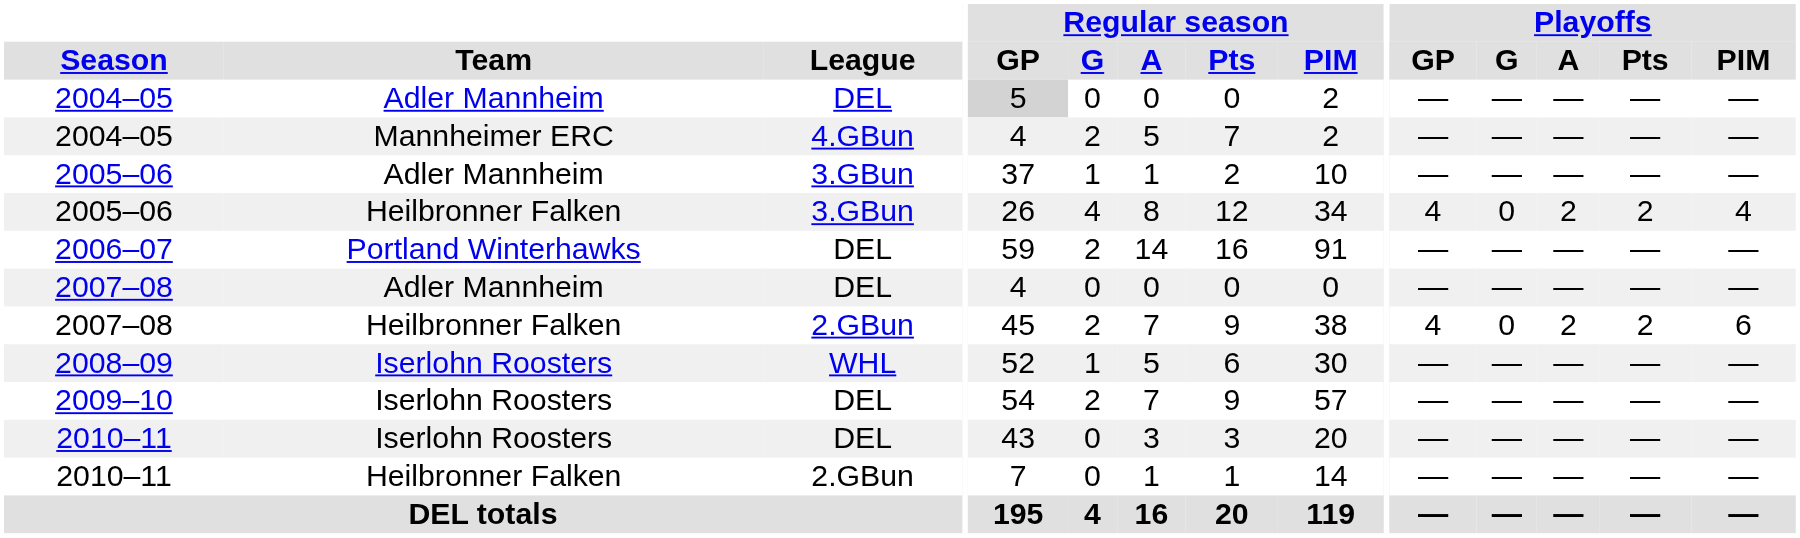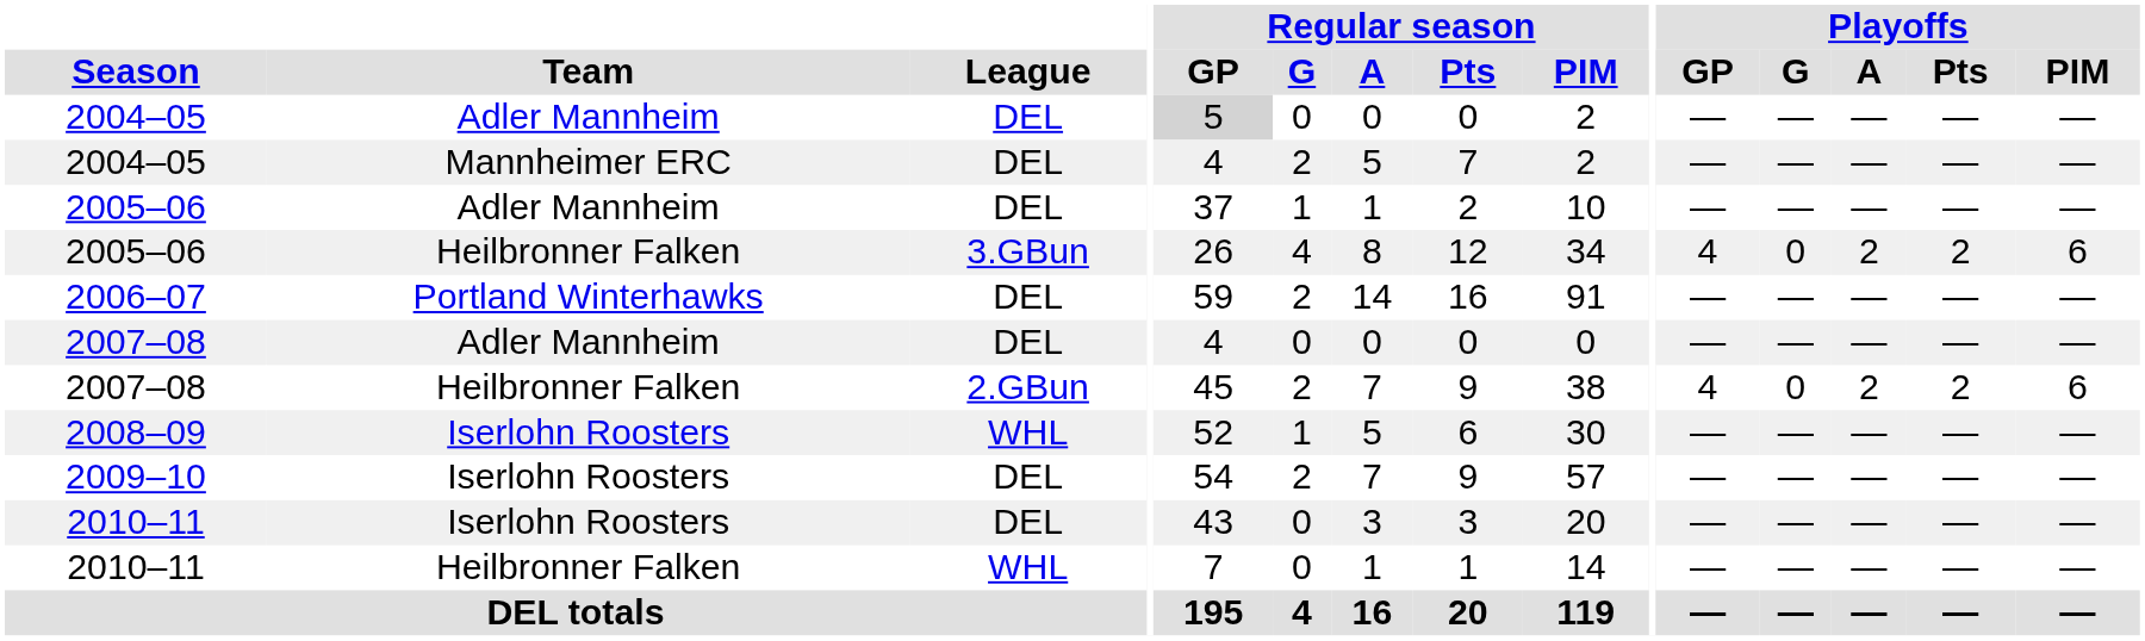 <table border="0" cellpadding="1" cellspacing="0" style="text-align:center; width:75%">
 <tr bgcolor="#e0e0e0">
 <th colspan="3" bgcolor="#ffffff"></th>
 <th rowspan="99" bgcolor="#ffffff"></th>
 <th colspan="5"><a href='#'>Regular season</a></th>
 <th rowspan="99" bgcolor="#ffffff"></th>
 <th colspan="5"><a href='#'>Playoffs</a></th>
 </tr>
 <tr bgcolor="#e0e0e0">
 <th><a href='#'>Season</a></th>
 <th>Team</th>
 <th>League</th>
 <th>GP</th>
 <th><a href='#'>G</a></th>
 <th><a href='#'>A</a></th>
 <th><a href='#'>Pts</a></th>
 <th><a href='#'>PIM</a></th>
 <th>GP</th>
 <th>G</th>
 <th>A</th>
 <th>Pts</th>
 <th>PIM</th>
 </tr>
 <tr ALIGN="center">
 <td><a href='#'>2004–05</a></td>
 <td><a href='#'>Adler Mannheim</a></td>
 <td><a href='#'>DEL</a></td>
 <td style="background: lightgrey;">5</td>
 <td>0</td>
 <td>0</td>
 <td>0</td>
 <td>2</td>
 <td>—</td>
 <td>—</td>
 <td>—</td>
 <td>—</td>
 <td>—</td>
 </tr>
 <tr ALIGN="center" bgcolor="#f0f0f0">
 <td>2004–05</td>
 <td>Mannheimer ERC</td>
-<td><a href='#'>4.GBun</a></td>
+<td>DEL</td>
 <td>4</td>
 <td>2</td>
 <td>5</td>
 <td>7</td>
 <td>2</td>
 <td>—</td>
 <td>—</td>
 <td>—</td>
 <td>—</td>
 <td>—</td>
 </tr>
 <tr ALIGN="center">
 <td><a href='#'>2005–06</a></td>
 <td>Adler Mannheim</td>
-<td><a href='#'>3.GBun</a></td>
+<td>DEL</td>
 <td>37</td>
 <td>1</td>
 <td>1</td>
 <td>2</td>
 <td>10</td>
 <td>—</td>
 <td>—</td>
 <td>—</td>
 <td>—</td>
 <td>—</td>
 </tr>
 <tr ALIGN="center" bgcolor="#f0f0f0">
 <td>2005–06</td>
 <td>Heilbronner Falken</td>
 <td><a href='#'>3.GBun</a></td>
 <td>26</td>
 <td>4</td>
 <td>8</td>
 <td>12</td>
 <td>34</td>
 <td>4</td>
 <td>0</td>
 <td>2</td>
 <td>2</td>
-<td>4</td>
+<td>6</td>
 </tr>
 <tr ALIGN="center">
 <td><a href='#'>2006–07</a></td>
 <td><a href='#'>Portland Winterhawks</a></td>
 <td>DEL</td>
 <td>59</td>
 <td>2</td>
 <td>14</td>
 <td>16</td>
 <td>91</td>
 <td>—</td>
 <td>—</td>
 <td>—</td>
 <td>—</td>
 <td>—</td>
 </tr>
 <tr ALIGN="center" bgcolor="#f0f0f0">
 <td><a href='#'>2007–08</a></td>
 <td>Adler Mannheim</td>
 <td>DEL</td>
 <td>4</td>
 <td>0</td>
 <td>0</td>
 <td>0</td>
 <td>0</td>
 <td>—</td>
 <td>—</td>
 <td>—</td>
 <td>—</td>
 <td>—</td>
 </tr>
 <tr ALIGN="center">
 <td>2007–08</td>
 <td>Heilbronner Falken</td>
 <td><a href='#'>2.GBun</a></td>
 <td>45</td>
 <td>2</td>
 <td>7</td>
 <td>9</td>
 <td>38</td>
 <td>4</td>
 <td>0</td>
 <td>2</td>
 <td>2</td>
 <td>6</td>
 </tr>
 <tr ALIGN="center" bgcolor="#f0f0f0">
 <td><a href='#'>2008–09</a></td>
 <td><a href='#'>Iserlohn Roosters</a></td>
 <td><a href='#'>WHL</a></td>
 <td>52</td>
 <td>1</td>
 <td>5</td>
 <td>6</td>
 <td>30</td>
 <td>—</td>
 <td>—</td>
 <td>—</td>
 <td>—</td>
 <td>—</td>
 </tr>
 <tr ALIGN="center">
 <td><a href='#'>2009–10</a></td>
 <td>Iserlohn Roosters</td>
 <td>DEL</td>
 <td>54</td>
 <td>2</td>
 <td>7</td>
 <td>9</td>
 <td>57</td>
 <td>—</td>
 <td>—</td>
 <td>—</td>
 <td>—</td>
 <td>—</td>
 </tr>
 <tr ALIGN="center" bgcolor="#f0f0f0">
 <td><a href='#'>2010–11</a></td>
 <td>Iserlohn Roosters</td>
 <td>DEL</td>
 <td>43</td>
 <td>0</td>
 <td>3</td>
 <td>3</td>
 <td>20</td>
 <td>—</td>
 <td>—</td>
 <td>—</td>
 <td>—</td>
 <td>—</td>
 </tr>
 <tr ALIGN="center">
 <td>2010–11</td>
 <td>Heilbronner Falken</td>
-<td>2.GBun</td>
+<td><a href='#'>WHL</a></td>
 <td>7</td>
 <td>0</td>
 <td>1</td>
 <td>1</td>
 <td>14</td>
 <td>—</td>
 <td>—</td>
 <td>—</td>
 <td>—</td>
 <td>—</td>
 </tr>
 <tr bgcolor="#e0e0e0">
 <th colspan="3">DEL totals</th>
 <th>195</th>
 <th>4</th>
 <th>16</th>
 <th>20</th>
 <th>119</th>
 <th>—</th>
 <th>—</th>
 <th>—</th>
 <th>—</th>
 <th>—</th>
 </tr>
 </table>
